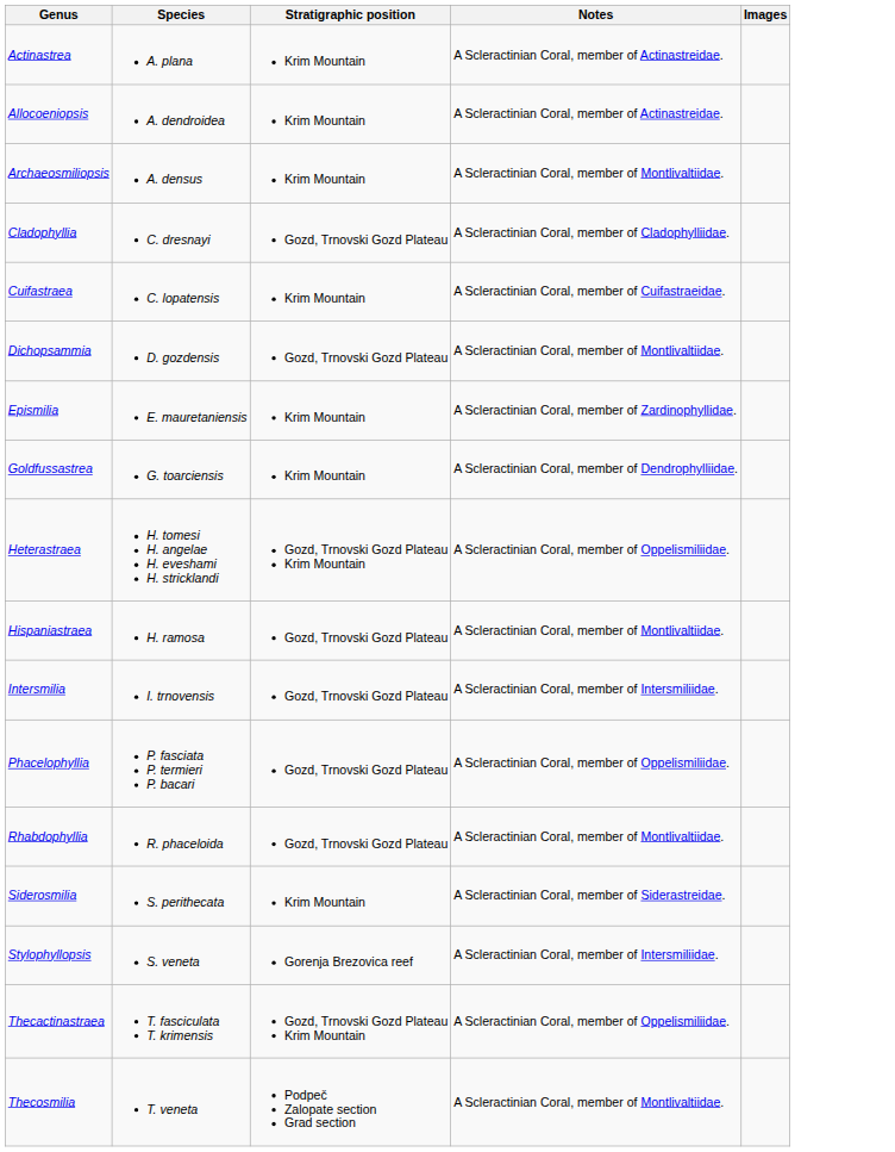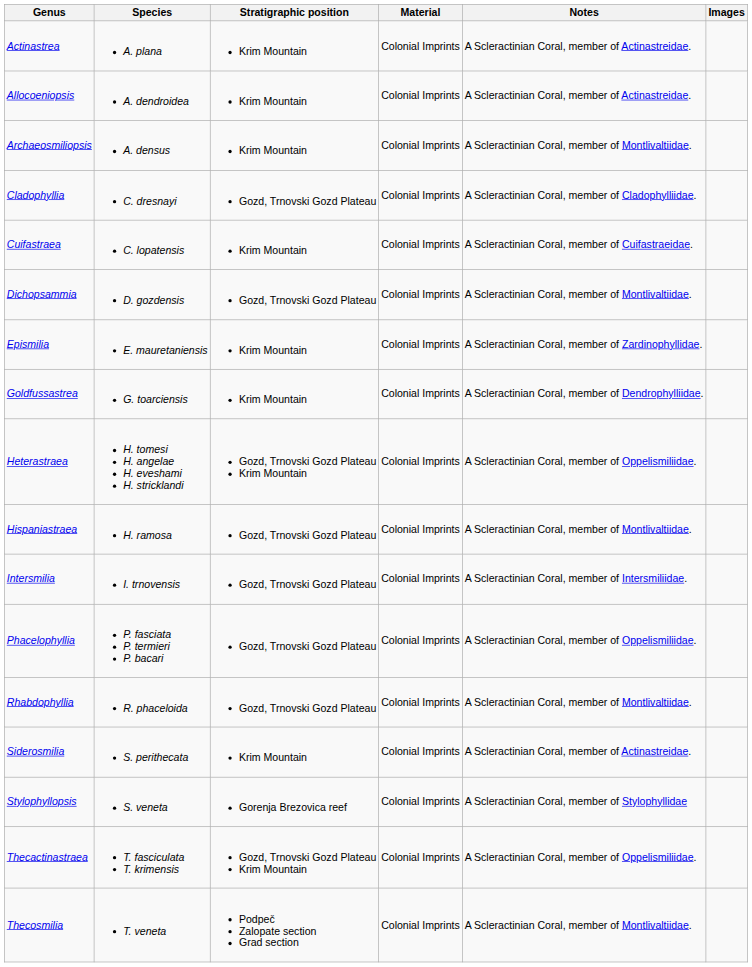 <table class="wikitable">
 <tr>
 <th>Genus</th>
 <th>Species</th>
 <th>Stratigraphic position</th>
+<th>Material</th>
 <th>Notes</th>
 <th>Images</th>
 </tr>
 <tr>
 <td><em><a href='#'>Actinastrea</a></em></td>
 <td><br><ul><li><em>A. plana</em></li></ul></td>
 <td><br><ul><li>Krim Mountain</li></ul></td>
+<td>Colonial Imprints</td>
 <td>A Scleractinian Coral, member of <a href='#'>Actinastreidae</a>.</td>
 <td></td>
 </tr>
 <tr>
 <td><em><a href='#'>Allocoeniopsis</a></em></td>
 <td><br><ul><li><em>A. dendroidea</em></li></ul></td>
 <td><br><ul><li>Krim Mountain</li></ul></td>
+<td>Colonial Imprints</td>
 <td>A Scleractinian Coral, member of <a href='#'>Actinastreidae</a>.</td>
 <td></td>
 </tr>
 <tr>
 <td><em><a href='#'>Archaeosmiliopsis</a></em></td>
 <td><br><ul><li><em>A. densus</em></li></ul></td>
 <td><br><ul><li>Krim Mountain</li></ul></td>
+<td>Colonial Imprints</td>
 <td>A Scleractinian Coral, member of <a href='#'>Montlivaltiidae</a>.</td>
 <td></td>
 </tr>
 <tr>
 <td><em><a href='#'>Cladophyllia</a></em></td>
 <td><br><ul><li><em>C. dresnayi</em></li></ul></td>
 <td><br><ul><li>Gozd, Trnovski Gozd Plateau</li></ul></td>
+<td>Colonial Imprints</td>
 <td>A Scleractinian Coral, member of <a href='#'>Cladophylliidae</a>.</td>
 <td></td>
 </tr>
 <tr>
 <td><em><a href='#'>Cuifastraea</a></em></td>
 <td><br><ul><li><em>C. lopatensis</em></li></ul></td>
 <td><br><ul><li>Krim Mountain</li></ul></td>
+<td>Colonial Imprints</td>
 <td>A Scleractinian Coral, member of <a href='#'>Cuifastraeidae</a>.</td>
 <td></td>
 </tr>
 <tr>
 <td><em><a href='#'>Dichopsammia</a></em></td>
 <td><br><ul><li><em>D. gozdensis</em></li></ul></td>
 <td><br><ul><li>Gozd, Trnovski Gozd Plateau</li></ul></td>
+<td>Colonial Imprints</td>
 <td>A Scleractinian Coral, member of <a href='#'>Montlivaltiidae</a>.</td>
 <td></td>
 </tr>
 <tr>
 <td><em><a href='#'>Epismilia</a></em></td>
 <td><br><ul><li><em>E. mauretaniensis</em></li></ul></td>
 <td><br><ul><li>Krim Mountain</li></ul></td>
+<td>Colonial Imprints</td>
 <td>A Scleractinian Coral, member of <a href='#'>Zardinophyllidae</a>.</td>
 <td></td>
 </tr>
 <tr>
 <td><em><a href='#'>Goldfussastrea</a></em></td>
 <td><br><ul><li><em>G. toarciensis</em></li></ul></td>
 <td><br><ul><li>Krim Mountain</li></ul></td>
+<td>Colonial Imprints</td>
 <td>A Scleractinian Coral, member of <a href='#'>Dendrophylliidae</a>.</td>
 <td></td>
 </tr>
 <tr>
 <td><em><a href='#'>Heterastraea</a></em></td>
 <td><br><ul><li><em>H. tomesi</em></li><li><em>H. angelae</em></li><li><em>H. eveshami</em></li><li><em>H. stricklandi</em></li></ul></td>
 <td><br><ul><li>Gozd, Trnovski Gozd Plateau</li><li>Krim Mountain</li></ul></td>
+<td>Colonial Imprints</td>
 <td>A Scleractinian Coral, member of <a href='#'>Oppelismiliidae</a>.</td>
 <td></td>
 </tr>
 <tr>
 <td><em><a href='#'>Hispaniastraea</a></em></td>
 <td><br><ul><li><em>H. ramosa</em></li></ul></td>
 <td><br><ul><li>Gozd, Trnovski Gozd Plateau</li></ul></td>
+<td>Colonial Imprints</td>
 <td>A Scleractinian Coral, member of <a href='#'>Montlivaltiidae</a>.</td>
 <td></td>
 </tr>
 <tr>
 <td><em><a href='#'>Intersmilia</a></em></td>
 <td><br><ul><li><em>I. trnovensis</em></li></ul></td>
 <td><br><ul><li>Gozd, Trnovski Gozd Plateau</li></ul></td>
+<td>Colonial Imprints</td>
 <td>A Scleractinian Coral, member of <a href='#'>Intersmiliidae</a>.</td>
 <td></td>
 </tr>
 <tr>
 <td><em><a href='#'>Phacelophyllia</a></em></td>
 <td><br><ul><li><em>P. fasciata</em></li><li><em>P. termieri</em></li><li><em>P. bacari</em></li></ul></td>
 <td><br><ul><li>Gozd, Trnovski Gozd Plateau</li></ul></td>
+<td>Colonial Imprints</td>
 <td>A Scleractinian Coral, member of <a href='#'>Oppelismiliidae</a>.</td>
 <td></td>
 </tr>
 <tr>
 <td><em><a href='#'>Rhabdophyllia</a></em></td>
 <td><br><ul><li><em>R. phaceloida</em></li></ul></td>
 <td><br><ul><li>Gozd, Trnovski Gozd Plateau</li></ul></td>
+<td>Colonial Imprints</td>
 <td>A Scleractinian Coral, member of <a href='#'>Montlivaltiidae</a>.</td>
 <td></td>
 </tr>
 <tr>
 <td><em><a href='#'>Siderosmilia</a></em></td>
 <td><br><ul><li><em>S. perithecata</em></li></ul></td>
 <td><br><ul><li>Krim Mountain</li></ul></td>
-<td>A Scleractinian Coral, member of <a href='#'>Siderastreidae</a>.</td>
+<td>Colonial Imprints</td>
+<td>A Scleractinian Coral, member of <a href='#'>Actinastreidae</a>.</td>
 <td></td>
 </tr>
 <tr>
 <td><em><a href='#'>Stylophyllopsis</a></em></td>
 <td><br><ul><li><em>S. veneta</em></li></ul></td>
 <td><br><ul><li>Gorenja Brezovica reef</li></ul></td>
-<td>A Scleractinian Coral, member of <a href='#'>Intersmiliidae</a>.</td>
+<td>Colonial Imprints</td>
+<td>A Scleractinian Coral, member of <a href='#'>Stylophyllidae</a></td>
 <td></td>
 </tr>
 <tr>
 <td><em><a href='#'>Thecactinastraea</a></em></td>
 <td><br><ul><li><em>T. fasciculata</em></li><li><em>T. krimensis</em></li></ul></td>
 <td><br><ul><li>Gozd, Trnovski Gozd Plateau</li><li>Krim Mountain</li></ul></td>
+<td>Colonial Imprints</td>
 <td>A Scleractinian Coral, member of <a href='#'>Oppelismiliidae</a>.</td>
 <td></td>
 </tr>
 <tr>
 <td><em><a href='#'>Thecosmilia</a></em></td>
 <td><br><ul><li><em>T. veneta</em></li></ul></td>
 <td><br><ul><li>Podpeč</li><li>Zalopate section</li><li>Grad section</li></ul></td>
+<td>Colonial Imprints</td>
 <td>A Scleractinian Coral, member of <a href='#'>Montlivaltiidae</a>.</td>
 <td></td>
 </tr>
 </table>
